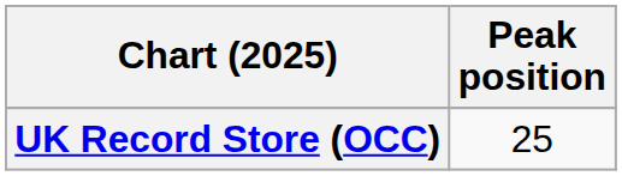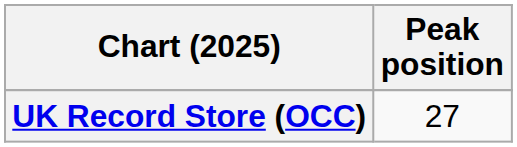 <table class="wikitable sortable plainrowheaders" style="text-align:center">
 <tr>
 <th scope="col">Chart (2025)</th>
 <th scope="col">Peak<br>position</th>
 </tr>
 <tr>
 </tr>
 <tr>
 </tr>
 <tr>
 <th scope="row"><a href='#'>UK Record Store</a> (<a href='#'>OCC</a>)</th>
-<td>25</td>
+<td>27</td>
 </tr>
 </table>
